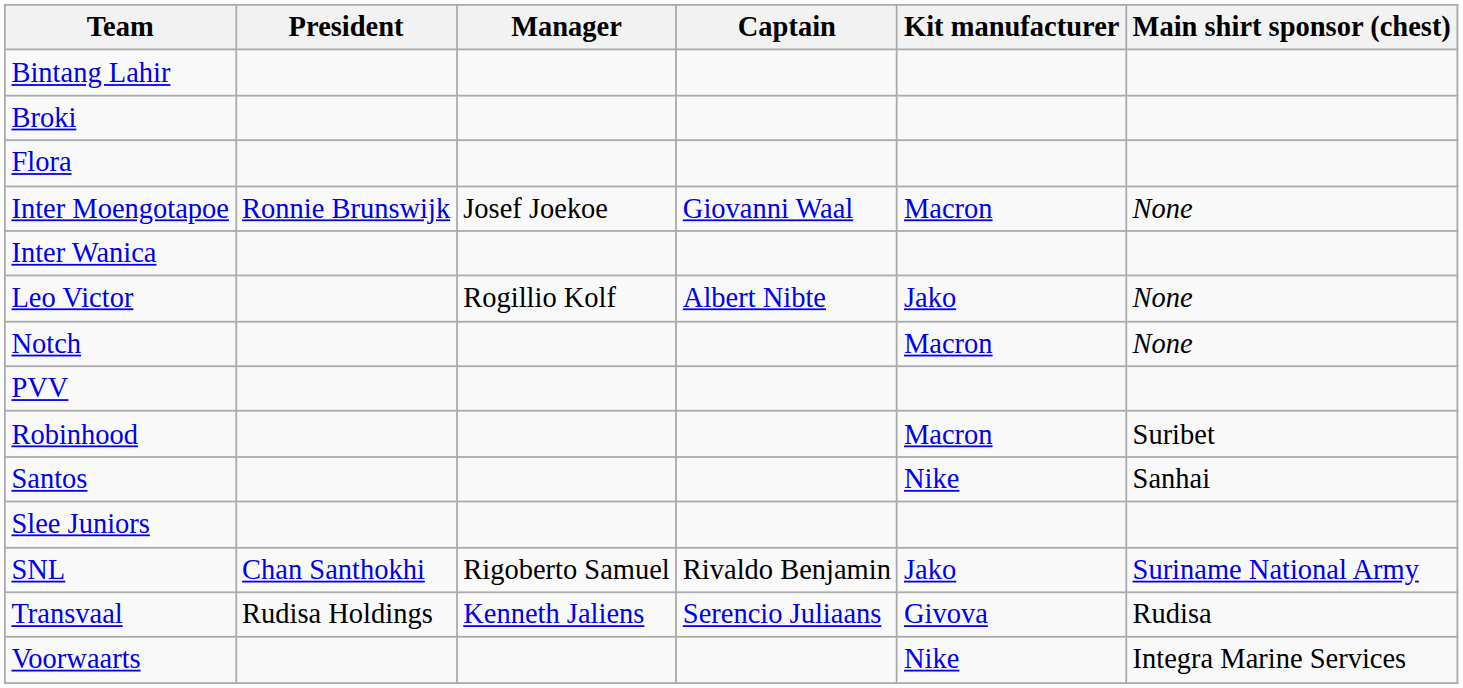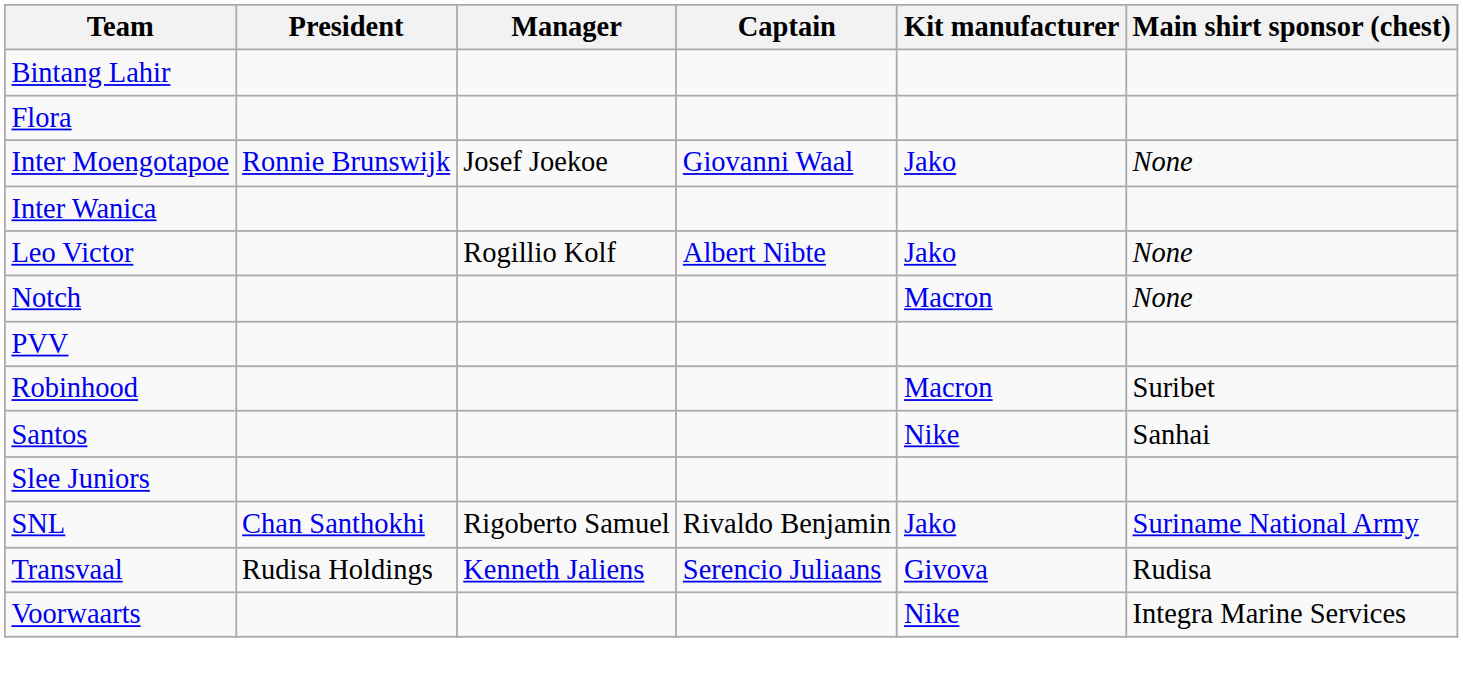 <table class="wikitable sortable" style="text-align: left;">
 <tr>
 <th>Team</th>
 <th>President</th>
 <th>Manager</th>
 <th>Captain</th>
 <th>Kit manufacturer</th>
 <th>Main shirt sponsor (chest)</th>
 </tr>
 <tr>
 <td><a href='#'>Bintang Lahir</a></td>
-<td></td>
-<td></td>
-<td></td>
-<td></td>
-<td></td>
-</tr>
-<tr>
-<td><a href='#'>Broki</a></td>
 <td></td>
 <td></td>
 <td></td>
 <td></td>
 <td></td>
 </tr>
 <tr>
 <td><a href='#'>Flora</a></td>
 <td></td>
 <td></td>
 <td></td>
 <td></td>
 <td></td>
 </tr>
 <tr>
 <td><a href='#'>Inter Moengotapoe</a></td>
 <td data-sort-value="Brunswijk, Ronnie"> <a href='#'>Ronnie Brunswijk</a></td>
 <td data-sort-value="Joekoe, Josef"> Josef Joekoe</td>
 <td data-sort-value="Waal, Giovanni"> <a href='#'>Giovanni Waal</a></td>
-<td><a href='#'>Macron</a></td>
+<td><a href='#'>Jako</a></td>
 <td><em>None</em></td>
 </tr>
 <tr>
 <td><a href='#'>Inter Wanica</a></td>
 <td data-sort-value=""></td>
 <td data-sort-value=""></td>
 <td></td>
 <td></td>
 </tr>
 <tr>
 <td><a href='#'>Leo Victor</a></td>
 <td data-sort-value=""></td>
 <td data-sort-value="Kolf, Rogillio"> Rogillio Kolf</td>
 <td data-sort-value="Nibte, Albert"> <a href='#'>Albert Nibte</a></td>
 <td><a href='#'>Jako</a></td>
 <td><em>None</em></td>
 </tr>
 <tr>
 <td><a href='#'>Notch</a></td>
 <td data-sort-value=""></td>
 <td data-sort-value=""></td>
 <td></td>
 <td><a href='#'>Macron</a></td>
 <td><em>None</em></td>
 </tr>
 <tr>
 <td><a href='#'>PVV</a></td>
 <td data-sort-value=""></td>
 <td data-sort-value=""></td>
 <td></td>
 <td></td>
 <td></td>
 </tr>
 <tr>
 <td><a href='#'>Robinhood</a></td>
 <td data-sort-value=""></td>
 <td data-sort-value=""></td>
 <td></td>
 <td><a href='#'>Macron</a></td>
 <td>Suribet</td>
 </tr>
 <tr>
 <td><a href='#'>Santos</a></td>
 <td data-sort-value=""></td>
 <td data-sort-value=""></td>
 <td></td>
 <td><a href='#'>Nike</a></td>
 <td>Sanhai</td>
 </tr>
 <tr>
 <td><a href='#'>Slee Juniors</a></td>
 <td data-sort-value=""></td>
 <td data-sort-value=""></td>
 <td></td>
 <td></td>
 <td></td>
 </tr>
 <tr>
 <td><a href='#'>SNL</a></td>
 <td data-sort-value=""> <a href='#'>Chan Santhokhi</a></td>
 <td data-sort-value=""> Rigoberto Samuel</td>
 <td> Rivaldo Benjamin</td>
 <td><a href='#'>Jako</a></td>
 <td><a href='#'>Suriname National Army</a></td>
 </tr>
 <tr>
 <td><a href='#'>Transvaal</a></td>
 <td data-sort-value=""> Rudisa Holdings</td>
 <td data-sort-value=""> <a href='#'>Kenneth Jaliens</a></td>
 <td> <a href='#'>Serencio Juliaans</a></td>
 <td><a href='#'>Givova</a></td>
 <td>Rudisa</td>
 </tr>
 <tr>
 <td><a href='#'>Voorwaarts</a></td>
 <td data-sort-value=""></td>
 <td data-sort-value=""></td>
 <td></td>
 <td><a href='#'>Nike</a></td>
 <td>Integra Marine Services</td>
 </tr>
 </table>
